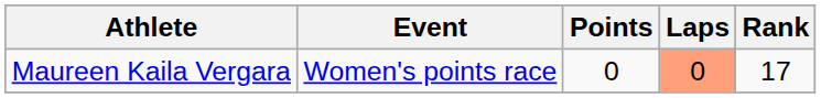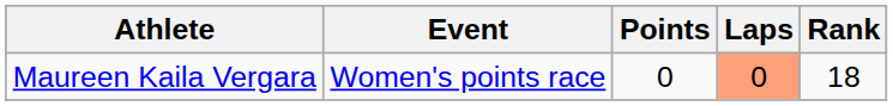 <table class=wikitable style="font-size:90%">
 <tr>
 <th>Athlete</th>
 <th>Event</th>
 <th>Points</th>
 <th>Laps</th>
 <th>Rank</th>
 </tr>
 <tr align=center>
 <td><a href='#'>Maureen Kaila Vergara</a></td>
 <td><a href='#'>Women's points race</a></td>
 <td>0</td>
 <td style="background: lightsalmon;">0</td>
-<td>17</td>
+<td>18</td>
 </tr>
 </table>
